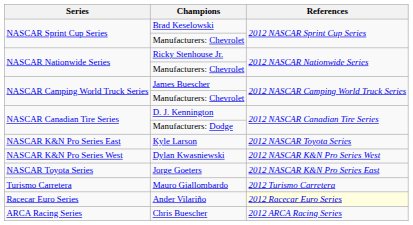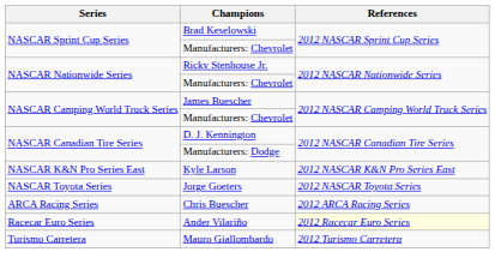 <table class="wikitable" style="font-size: 87%;">
 <tr>
 <th>Series</th>
 <th>Champions</th>
 <th>References</th>
 </tr>
 <tr>
 <td rowspan=2><a href='#'>NASCAR Sprint Cup Series</a></td>
 <td> <a href='#'>Brad Keselowski</a></td>
 <td rowspan=2><em><a href='#'>2012 NASCAR Sprint Cup Series</a></em></td>
 </tr>
 <tr>
 <td>Manufacturers:  <a href='#'>Chevrolet</a></td>
 </tr>
 <tr>
 <td rowspan=2><a href='#'>NASCAR Nationwide Series</a></td>
 <td> <a href='#'>Ricky Stenhouse Jr.</a></td>
 <td rowspan=2><em><a href='#'>2012 NASCAR Nationwide Series</a></em></td>
 </tr>
 <tr>
 <td>Manufacturers:  <a href='#'>Chevrolet</a></td>
 </tr>
 <tr>
 <td rowspan=2><a href='#'>NASCAR Camping World Truck Series</a></td>
 <td> <a href='#'>James Buescher</a></td>
 <td rowspan=2><em><a href='#'>2012 NASCAR Camping World Truck Series</a></em></td>
 </tr>
 <tr>
 <td>Manufacturers:  <a href='#'>Chevrolet</a></td>
 </tr>
 <tr>
 <td rowspan=2><a href='#'>NASCAR Canadian Tire Series</a></td>
 <td> <a href='#'>D. J. Kennington</a></td>
 <td rowspan=2><em><a href='#'>2012 NASCAR Canadian Tire Series</a></em></td>
 </tr>
 <tr>
 <td>Manufacturers:  <a href='#'>Dodge</a></td>
 </tr>
 <tr>
 <td><a href='#'>NASCAR K&N Pro Series East</a></td>
 <td> <a href='#'>Kyle Larson</a></td>
-<td><em><a href='#'>2012 NASCAR Toyota Series</a></em></td>
-</tr>
-<tr>
-<td><a href='#'>NASCAR K&N Pro Series West</a></td>
-<td> <a href='#'>Dylan Kwasniewski</a></td>
-<td><em><a href='#'>2012 NASCAR K&N Pro Series West</a></em></td>
+<td><em><a href='#'>2012 NASCAR K&N Pro Series East</a></em></td>
 </tr>
 <tr>
 <td><a href='#'>NASCAR Toyota Series</a></td>
 <td> <a href='#'>Jorge Goeters</a></td>
-<td><em><a href='#'>2012 NASCAR K&N Pro Series East</a></em></td>
+<td><em><a href='#'>2012 NASCAR Toyota Series</a></em></td>
 </tr>
 <tr>
-<td><a href='#'>Turismo Carretera</a></td>
-<td> <a href='#'>Mauro Giallombardo</a></td>
-<td><em><a href='#'>2012 Turismo Carretera</a></em></td>
+<td><a href='#'>ARCA Racing Series</a></td>
+<td> <a href='#'>Chris Buescher</a></td>
+<td><em><a href='#'>2012 ARCA Racing Series</a></em></td>
 </tr>
 <tr>
 <td><a href='#'>Racecar Euro Series</a></td>
 <td> <a href='#'>Ander Vilariño</a></td>
 <td style="background: lightyellow;"><em><a href='#'>2012 Racecar Euro Series</a></em></td>
 </tr>
 <tr>
-<td><a href='#'>ARCA Racing Series</a></td>
-<td> <a href='#'>Chris Buescher</a></td>
-<td><em><a href='#'>2012 ARCA Racing Series</a></em></td>
+<td><a href='#'>Turismo Carretera</a></td>
+<td> <a href='#'>Mauro Giallombardo</a></td>
+<td><em><a href='#'>2012 Turismo Carretera</a></em></td>
 </tr>
 </table>
